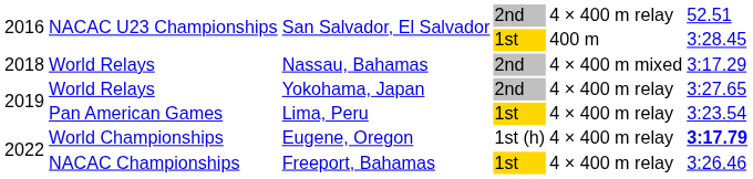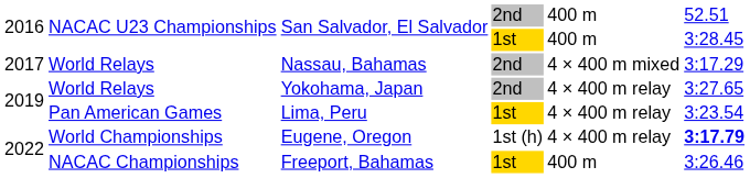 <table>
 <tr>
 </tr>
 <tr>
 <td rowspan=2>2016</td>
 <td rowspan=2><a href='#'>NACAC U23 Championships</a></td>
 <td rowspan=2><a href='#'>San Salvador, El Salvador</a></td>
 <td bgcolor=silver>2nd</td>
-<td>4 × 400 m relay</td>
+<td>400 m</td>
 <td><a href='#'>52.51</a></td>
 </tr>
 <tr>
 <td bgcolor=gold>1st</td>
 <td>400 m</td>
 <td><a href='#'>3:28.45</a></td>
 </tr>
 <tr>
-<td>2018</td>
+<td>2017</td>
 <td><a href='#'>World Relays</a></td>
 <td><a href='#'>Nassau, Bahamas</a></td>
 <td bgcolor=silver>2nd</td>
 <td>4 × 400 m mixed</td>
 <td><a href='#'>3:17.29</a></td>
 </tr>
 <tr>
 <td rowspan=2>2019</td>
 <td><a href='#'>World Relays</a></td>
 <td><a href='#'>Yokohama, Japan</a></td>
 <td bgcolor=silver>2nd</td>
 <td>4 × 400 m relay</td>
 <td><a href='#'>3:27.65</a></td>
 </tr>
 <tr>
 <td><a href='#'>Pan American Games</a></td>
 <td><a href='#'>Lima, Peru</a></td>
 <td bgcolor=gold>1st</td>
 <td>4 × 400 m relay</td>
 <td><a href='#'>3:23.54</a></td>
 </tr>
 <tr>
 <td rowspan=2>2022</td>
 <td><a href='#'>World Championships</a></td>
 <td><a href='#'>Eugene, Oregon</a></td>
 <td>1st (h)</td>
 <td>4 × 400 m relay</td>
 <td><strong><a href='#'>3:17.79</a></strong></td>
 </tr>
 <tr>
 <td><a href='#'>NACAC Championships</a></td>
 <td><a href='#'>Freeport, Bahamas</a></td>
 <td bgcolor=gold>1st</td>
-<td>4 × 400 m relay</td>
+<td>400 m</td>
 <td><a href='#'>3:26.46</a></td>
 </tr>
 </table>
